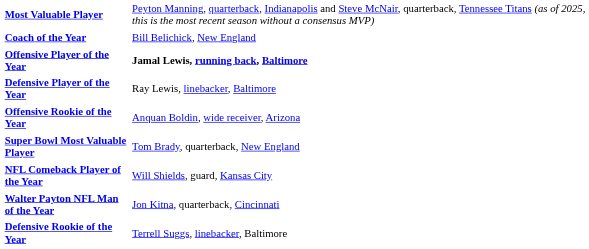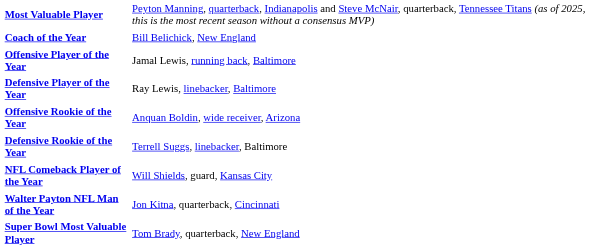 <table cellpadding="3" cellspacing="1">
 <tr>
 <td><strong><a href='#'>Most Valuable Player</a></strong></td>
 <td><a href='#'>Peyton Manning</a>, <a href='#'>quarterback</a>, <a href='#'>Indianapolis</a> and <a href='#'>Steve McNair</a>, quarterback, <a href='#'>Tennessee Titans</a> <em>(as of 2025, this is the most recent season without a consensus MVP)</em></td>
 </tr>
 <tr>
 <td><strong><a href='#'>Coach of the Year</a></strong></td>
 <td><a href='#'>Bill Belichick</a>, <a href='#'>New England</a></td>
 </tr>
 <tr>
 <td><strong><a href='#'>Offensive Player of the Year</a></strong></td>
-<td><strong>Jamal Lewis, <a href='#'>running back</a>, <a href='#'>Baltimore</a></strong></td>
+<td>Jamal Lewis, <a href='#'>running back</a>, <a href='#'>Baltimore</a></td>
 </tr>
 <tr>
 <td><strong><a href='#'>Defensive Player of the Year</a></strong></td>
 <td>Ray Lewis, <a href='#'>linebacker</a>, <a href='#'>Baltimore</a></td>
 </tr>
 <tr>
 <td><strong><a href='#'>Offensive Rookie of the Year</a></strong></td>
 <td><a href='#'>Anquan Boldin</a>, <a href='#'>wide receiver</a>, <a href='#'>Arizona</a></td>
 </tr>
 <tr>
-<td><strong><a href='#'>Super Bowl Most Valuable Player</a></strong></td>
-<td><a href='#'>Tom Brady</a>, quarterback, <a href='#'>New England</a></td>
+<td><strong><a href='#'>Defensive Rookie of the Year</a></strong></td>
+<td><a href='#'>Terrell Suggs</a>, <a href='#'>linebacker</a>, Baltimore</td>
 </tr>
 <tr>
 <td><strong><a href='#'>NFL Comeback Player of the Year</a></strong></td>
 <td><a href='#'>Will Shields</a>, guard, <a href='#'>Kansas City</a></td>
 </tr>
 <tr>
 <td><strong><a href='#'>Walter Payton NFL Man of the Year</a></strong></td>
 <td><a href='#'>Jon Kitna</a>, quarterback, <a href='#'>Cincinnati</a></td>
 </tr>
 <tr>
-<td><strong><a href='#'>Defensive Rookie of the Year</a></strong></td>
-<td><a href='#'>Terrell Suggs</a>, <a href='#'>linebacker</a>, Baltimore</td>
+<td><strong><a href='#'>Super Bowl Most Valuable Player</a></strong></td>
+<td><a href='#'>Tom Brady</a>, quarterback, <a href='#'>New England</a></td>
 </tr>
 </table>
